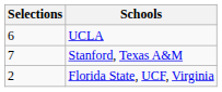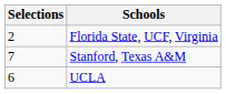 <table class="wikitable sortable" style="text-align:left">
 <tr>
 <th>Selections</th>
 <th class="unsortable">Schools</th>
 </tr>
 <tr>
-<td>6</td>
-<td><a href='#'>UCLA</a></td>
+<td>2</td>
+<td><a href='#'>Florida State</a>, <a href='#'>UCF</a>, <a href='#'>Virginia</a></td>
 </tr>
 <tr>
 <td>7</td>
 <td><a href='#'>Stanford</a>, <a href='#'>Texas A&M</a></td>
 </tr>
 <tr>
-<td>2</td>
-<td><a href='#'>Florida State</a>, <a href='#'>UCF</a>, <a href='#'>Virginia</a></td>
+<td>6</td>
+<td><a href='#'>UCLA</a></td>
 </tr>
 </table>
